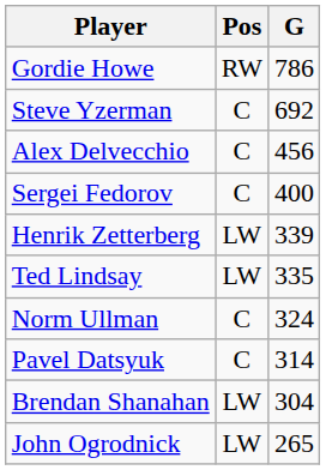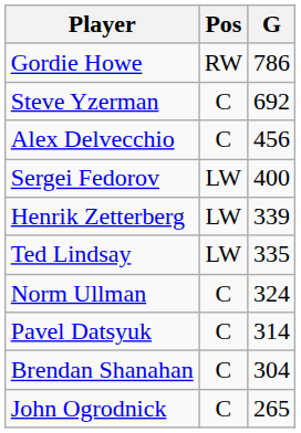 <table class="wikitable" style="text-align:center;">
 <tr>
 <th>Player</th>
 <th>Pos</th>
 <th>G</th>
 </tr>
 <tr>
 <td style="text-align:left;"><a href='#'>Gordie Howe</a></td>
 <td>RW</td>
 <td>786</td>
 </tr>
 <tr>
 <td style="text-align:left;"><a href='#'>Steve Yzerman</a></td>
 <td>C</td>
 <td>692</td>
 </tr>
 <tr>
 <td style="text-align:left;"><a href='#'>Alex Delvecchio</a></td>
 <td>C</td>
 <td>456</td>
 </tr>
 <tr>
 <td style="text-align:left;"><a href='#'>Sergei Fedorov</a></td>
-<td>C</td>
+<td>LW</td>
 <td>400</td>
 </tr>
 <tr>
 <td style="text-align:left;"><a href='#'>Henrik Zetterberg</a></td>
 <td>LW</td>
 <td>339</td>
 </tr>
 <tr>
 <td style="text-align:left;"><a href='#'>Ted Lindsay</a></td>
 <td>LW</td>
 <td>335</td>
 </tr>
 <tr>
 <td style="text-align:left;"><a href='#'>Norm Ullman</a></td>
 <td>C</td>
 <td>324</td>
 </tr>
 <tr>
 <td style="text-align:left;"><a href='#'>Pavel Datsyuk</a></td>
 <td>C</td>
 <td>314</td>
 </tr>
 <tr>
 <td style="text-align:left;"><a href='#'>Brendan Shanahan</a></td>
-<td>LW</td>
+<td>C</td>
 <td>304</td>
 </tr>
 <tr>
 <td style="text-align:left;"><a href='#'>John Ogrodnick</a></td>
-<td>LW</td>
+<td>C</td>
 <td>265</td>
 </tr>
 </table>
